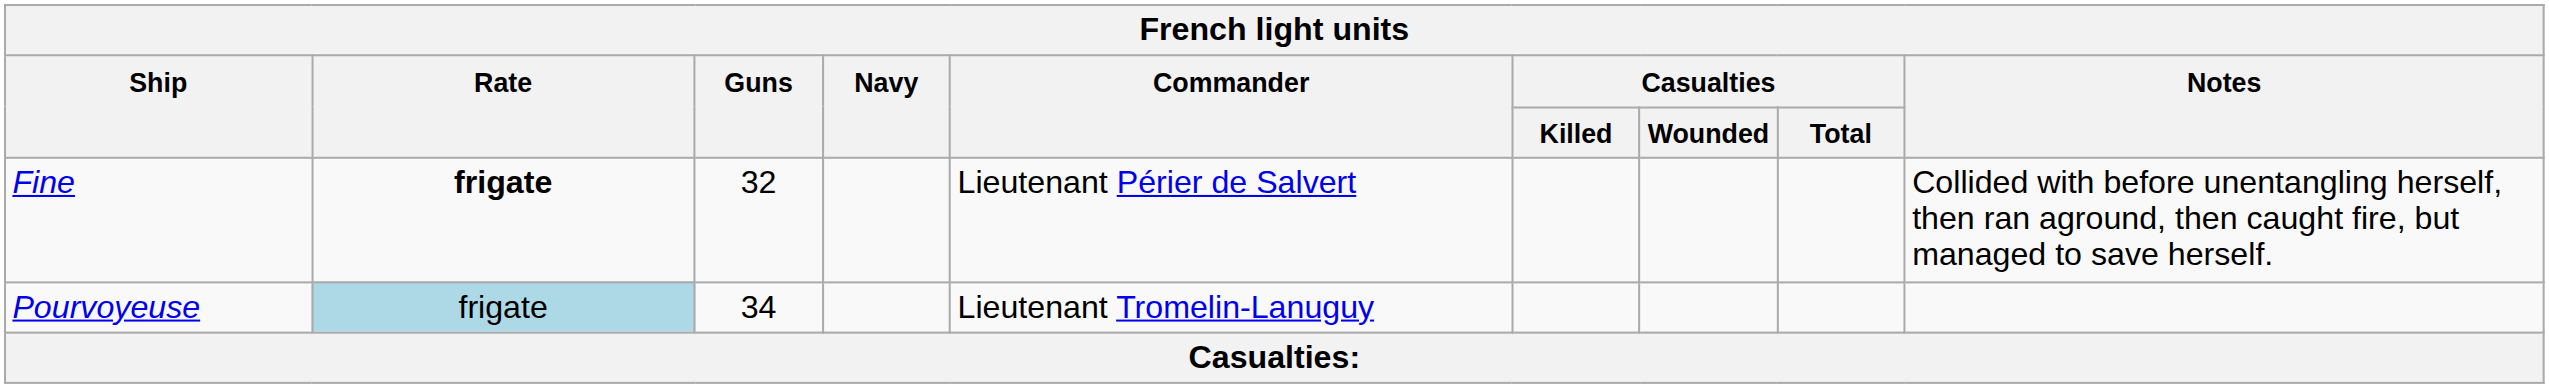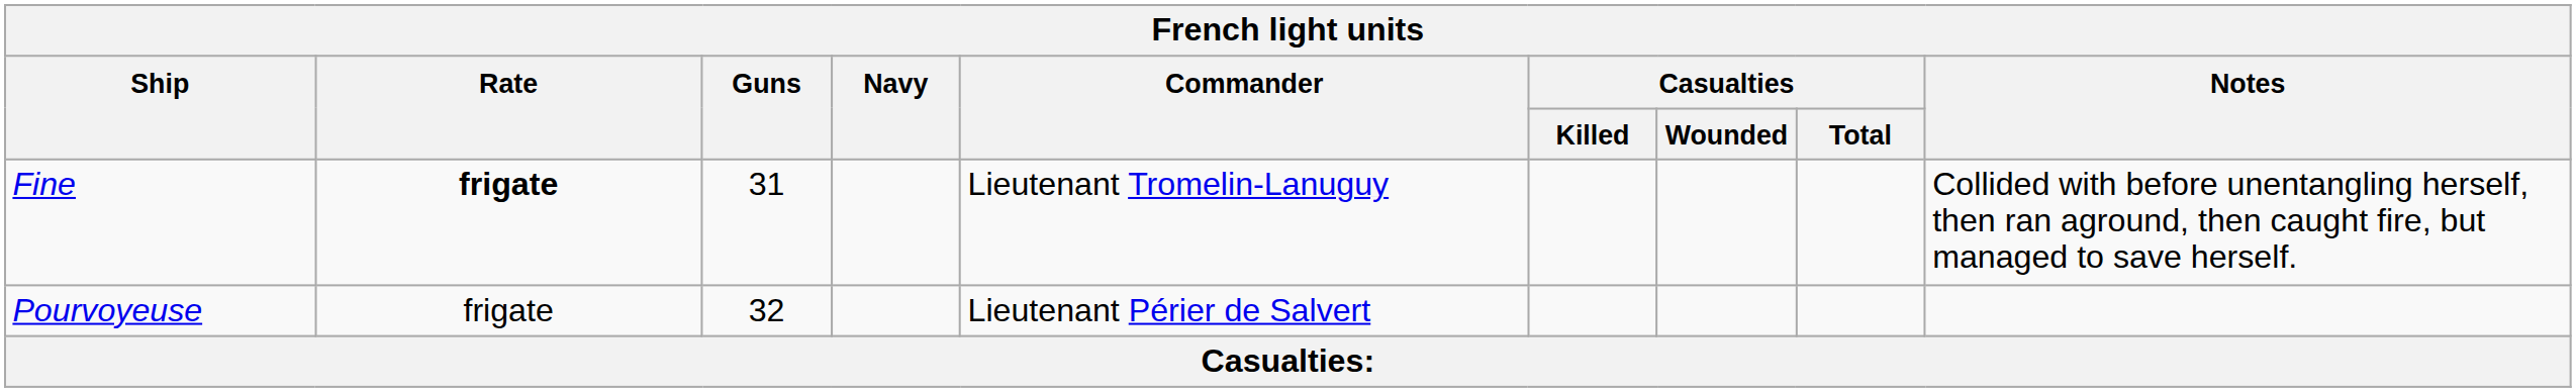 <table class="wikitable" border="1" style="width:100%;">
 <tr style="vertical-align:top;">
 <th colspan="11" bgcolor="white">French light units</th>
 </tr>
 <tr valign="top"|- style="vertical-align:top;">
 <th width=12%; align= center rowspan=2><small> Ship </small></th>
 <th width=15%; align= center rowspan=2><small> Rate </small></th>
 <th width=5%; align= center rowspan=2><small> Guns </small></th>
 <th width=5%; align= center rowspan=2><small> Navy </small></th>
 <th width=22%; align= center rowspan=2><small> Commander </small></th>
 <th width=15%; align= center colspan=3><small>Casualties</small></th>
 <th width=25%; align= center rowspan=2><small>Notes</small></th>
 </tr>
 <tr style="vertical-align:top;">
 <th width=5%; align= center><small> Killed </small></th>
 <th width=5%; align= center><small> Wounded </small></th>
 <th width=5%; align= center><small> Total</small></th>
 </tr>
 <tr style="vertical-align:top;">
 <td align= left><a href='#'><em>Fine</em></a></td>
 <td align= center><strong>frigate</strong></td>
-<td align= center>32</td>
+<td align= center>31</td>
 <td align= center></td>
-<td align= left>Lieutenant <a href='#'>Périer de Salvert</a></td>
+<td align= left>Lieutenant <a href='#'>Tromelin-Lanuguy</a></td>
 <td align= right></td>
 <td align= right></td>
 <td align= right></td>
 <td align= left>Collided with  before unentangling herself, then ran aground, then caught fire, but managed to save herself.</td>
 </tr>
 <tr style="vertical-align:top;">
 <td align= left><a href='#'><em>Pourvoyeuse</em></a></td>
-<td align= center style="background: lightblue;">frigate</td>
-<td align= center>34</td>
+<td align= center>frigate</td>
+<td align= center>32</td>
 <td align= center></td>
-<td align= left>Lieutenant <a href='#'>Tromelin-Lanuguy</a></td>
+<td align= left>Lieutenant <a href='#'>Périer de Salvert</a></td>
 <td align= right></td>
 <td align= right></td>
 <td align= right></td>
 <td align= left></td>
 </tr>
 <tr style="vertical-align:top;">
 <th colspan="11" bgcolor="white">Casualties:</th>
 </tr>
 </table>
